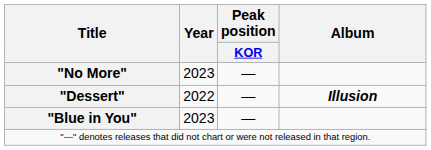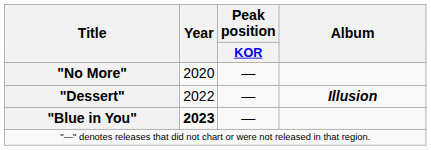 <table class="wikitable plainrowheaders" style="text-align:center">
 <tr>
 <th scope="col" rowspan="2" style="width:12em">Title</th>
 <th scope="col" rowspan="2" style="width:2em">Year</th>
 <th scope="col">Peak position</th>
 <th scope="col" rowspan="2" style="width:10em">Album</th>
 </tr>
 <tr>
 <th scope="col" style="width:3em;font-size:90%"><a href='#'>KOR</a><br></th>
 </tr>
 <tr>
 <th scope="row">"No More"</th>
-<td>2023</td>
+<td>2020</td>
 <td>—</td>
 <td></td>
 </tr>
 <tr>
 <th scope="row">"Dessert"</th>
 <td>2022</td>
 <td>—</td>
 <td><strong><em>Illusion</em></strong></td>
 </tr>
 <tr>
 <th scope="row">"Blue in You" </th>
-<td>2023</td>
+<td><strong>2023</strong></td>
 <td>—</td>
 <td></td>
 </tr>
 <tr>
 <td colspan="6" style="font-size:8pt">"—" denotes releases that did not chart or were not released in that region.</td>
 </tr>
 </table>
